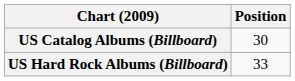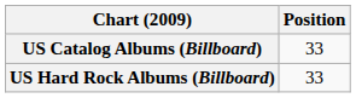 <table class="wikitable sortable plainrowheaders">
 <tr>
 <th scope="col">Chart (2009)</th>
 <th scope="col">Position</th>
 </tr>
 <tr>
 <th scope="row">US Catalog Albums (<em>Billboard</em>)</th>
-<td style="text-align:center;">30</td>
+<td style="text-align:center;">33</td>
 </tr>
 <tr>
 <th scope="row">US Hard Rock Albums (<em>Billboard</em>)</th>
 <td style="text-align:center;">33</td>
 </tr>
 </table>
